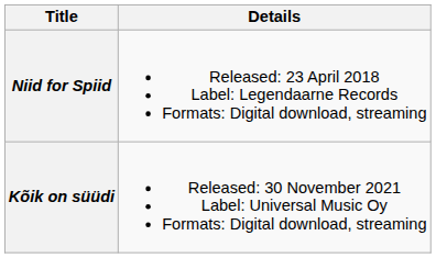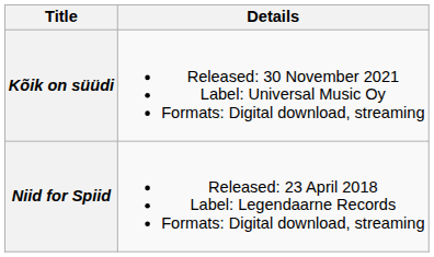 <table class="wikitable plainrowheaders" style="text-align:center;" border="1">
 <tr>
 <th scope="col">Title</th>
 <th scope="col">Details</th>
 </tr>
 <tr>
+<th scope="row"><em>Kõik on süüdi</em></th>
+<td><br><ul><li>Released: 30 November 2021</li><li>Label: Universal Music Oy</li><li>Formats: Digital download, streaming</li></ul></td>
+</tr>
+<tr>
 <th scope="row"><em>Niid for Spiid</em></th>
 <td><br><ul><li>Released: 23 April 2018</li><li>Label: Legendaarne Records</li><li>Formats: Digital download, streaming</li></ul></td>
 </tr>
-<tr>
-<th scope="row"><em>Kõik on süüdi</em></th>
-<td><br><ul><li>Released: 30 November 2021</li><li>Label: Universal Music Oy</li><li>Formats: Digital download, streaming</li></ul></td>
-</tr>
 </table>
